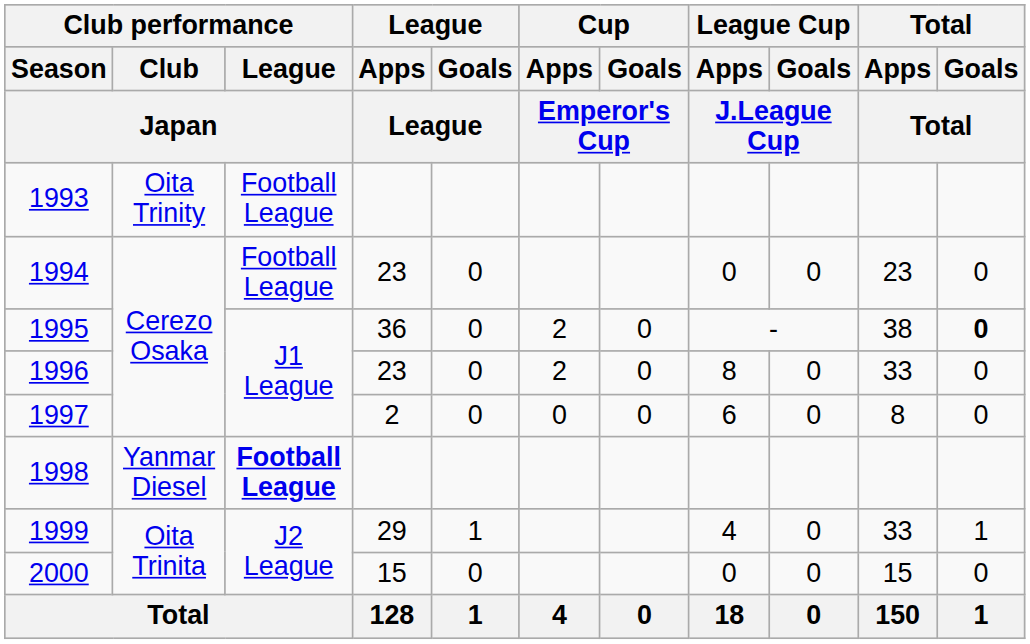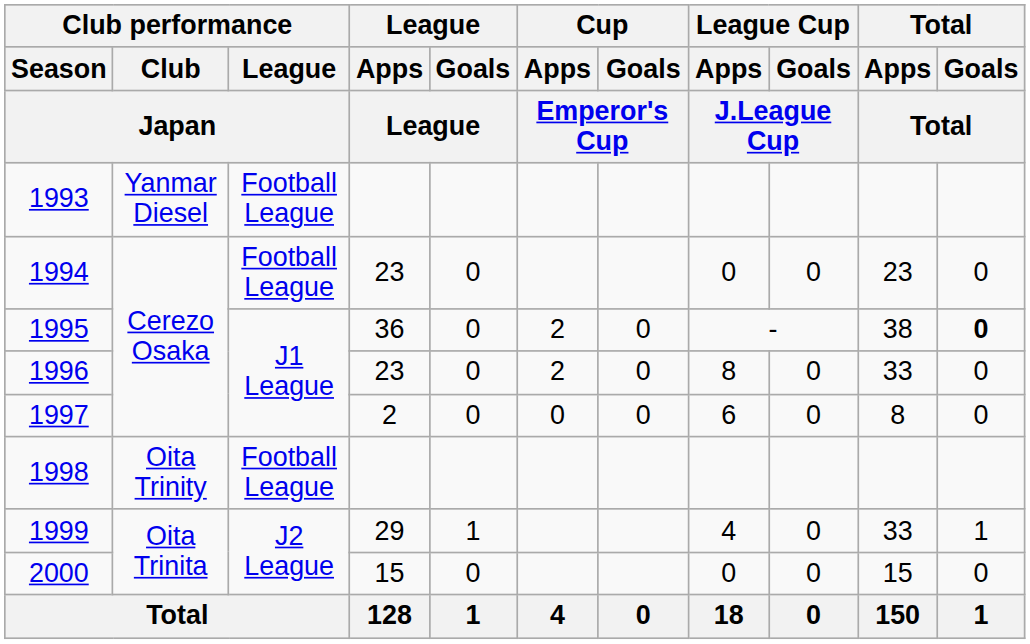 <table class="wikitable" style="text-align:center;">
 <tr>
 <th colspan=3>Club performance</th>
 <th colspan=2>League</th>
 <th colspan=2>Cup</th>
 <th colspan=2>League Cup</th>
 <th colspan=2>Total</th>
 </tr>
 <tr>
 <th>Season</th>
 <th>Club</th>
 <th>League</th>
 <th>Apps</th>
 <th>Goals</th>
 <th>Apps</th>
 <th>Goals</th>
 <th>Apps</th>
 <th>Goals</th>
 <th>Apps</th>
 <th>Goals</th>
 </tr>
 <tr>
 <th colspan=3>Japan</th>
 <th colspan=2>League</th>
 <th colspan=2><a href='#'>Emperor's Cup</a></th>
 <th colspan=2><a href='#'>J.League Cup</a></th>
 <th colspan=2>Total</th>
 </tr>
 <tr>
 <td><a href='#'>1993</a></td>
-<td><a href='#'>Oita Trinity</a></td>
+<td><a href='#'>Yanmar Diesel</a></td>
 <td><a href='#'>Football League</a></td>
 <td></td>
 <td></td>
 <td></td>
 <td></td>
 <td></td>
 <td></td>
 <td></td>
 <td></td>
 </tr>
 <tr>
 <td><a href='#'>1994</a></td>
 <td rowspan=4><a href='#'>Cerezo Osaka</a></td>
 <td><a href='#'>Football League</a></td>
 <td>23</td>
 <td>0</td>
 <td></td>
 <td></td>
 <td>0</td>
 <td>0</td>
 <td>23</td>
 <td>0</td>
 </tr>
 <tr>
 <td><a href='#'>1995</a></td>
 <td rowspan=3><a href='#'>J1 League</a></td>
 <td>36</td>
 <td>0</td>
 <td>2</td>
 <td>0</td>
 <td colspan=2>-</td>
 <td>38</td>
 <td><strong>0</strong></td>
 </tr>
 <tr>
 <td><a href='#'>1996</a></td>
 <td>23</td>
 <td>0</td>
 <td>2</td>
 <td>0</td>
 <td>8</td>
 <td>0</td>
 <td>33</td>
 <td>0</td>
 </tr>
 <tr>
 <td><a href='#'>1997</a></td>
 <td>2</td>
 <td>0</td>
 <td>0</td>
 <td>0</td>
 <td>6</td>
 <td>0</td>
 <td>8</td>
 <td>0</td>
 </tr>
 <tr>
 <td><a href='#'>1998</a></td>
-<td><a href='#'>Yanmar Diesel</a></td>
-<td><strong><a href='#'>Football League</a></strong></td>
+<td><a href='#'>Oita Trinity</a></td>
+<td><a href='#'>Football League</a></td>
 <td></td>
 <td></td>
 <td></td>
 <td></td>
 <td></td>
 <td></td>
 <td></td>
 <td></td>
 </tr>
 <tr>
 <td><a href='#'>1999</a></td>
 <td rowspan=2><a href='#'>Oita Trinita</a></td>
 <td rowspan=2><a href='#'>J2 League</a></td>
 <td>29</td>
 <td>1</td>
 <td></td>
 <td></td>
 <td>4</td>
 <td>0</td>
 <td>33</td>
 <td>1</td>
 </tr>
 <tr>
 <td><a href='#'>2000</a></td>
 <td>15</td>
 <td>0</td>
 <td></td>
 <td></td>
 <td>0</td>
 <td>0</td>
 <td>15</td>
 <td>0</td>
 </tr>
 <tr>
 <th colspan=3>Total</th>
 <th>128</th>
 <th>1</th>
 <th>4</th>
 <th>0</th>
 <th>18</th>
 <th>0</th>
 <th>150</th>
 <th>1</th>
 </tr>
 </table>
